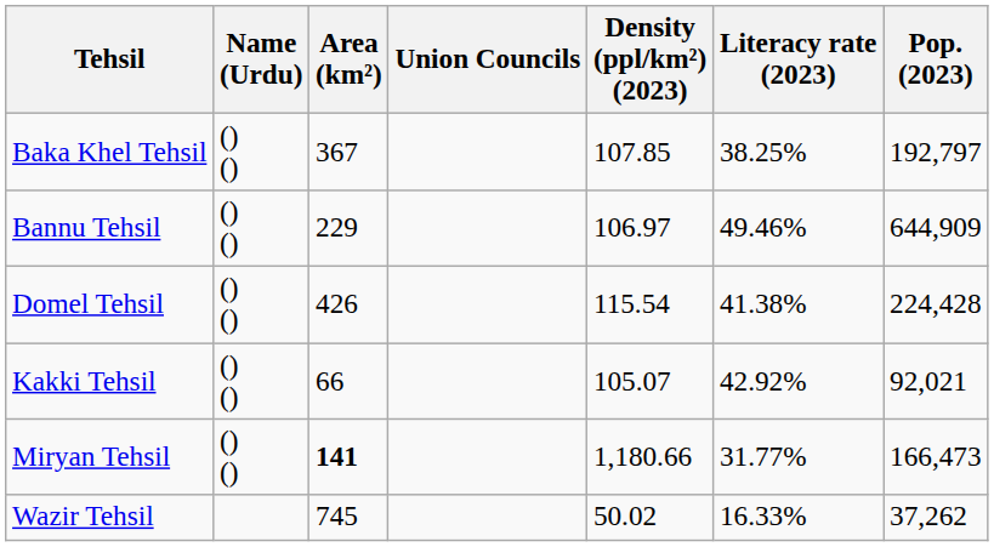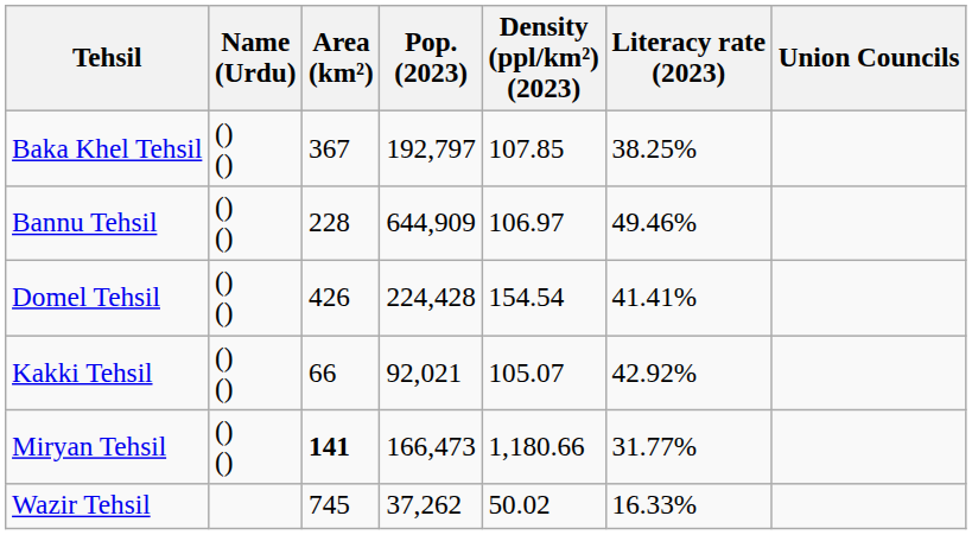 <table class="wikitable sortable static-row-numbers static-row-header-hash">
 <tr>
 <th>Tehsil</th>
 <th>Name<br>(Urdu)</th>
 <th>Area<br>(km²)</th>
-<th>Union Councils</th>
+<th>Pop.<br>(2023)</th>
 <th>Density<br>(ppl/km²)<br>(2023)</th>
 <th>Literacy rate<br>(2023)</th>
-<th>Pop.<br>(2023)</th>
+<th>Union Councils</th>
 </tr>
 <tr>
 <td><a href='#'>Baka Khel Tehsil</a></td>
 <td>()<br>()</td>
 <td>367</td>
-<td></td>
+<td>192,797</td>
 <td>107.85</td>
 <td>38.25%</td>
-<td>192,797</td>
+<td></td>
 </tr>
 <tr>
 <td><a href='#'>Bannu Tehsil</a></td>
 <td>()<br>()</td>
-<td>229</td>
-<td></td>
+<td>228</td>
+<td>644,909</td>
 <td>106.97</td>
 <td>49.46%</td>
-<td>644,909</td>
+<td></td>
 </tr>
 <tr>
 <td><a href='#'>Domel Tehsil</a></td>
 <td>()<br>()</td>
 <td>426</td>
+<td>224,428</td>
+<td>154.54</td>
+<td>41.41%</td>
 <td></td>
-<td>115.54</td>
-<td>41.38%</td>
-<td>224,428</td>
 </tr>
 <tr>
 <td><a href='#'>Kakki Tehsil</a></td>
 <td>()<br>()</td>
 <td>66</td>
-<td></td>
+<td>92,021</td>
 <td>105.07</td>
 <td>42.92%</td>
-<td>92,021</td>
+<td></td>
 </tr>
 <tr>
 <td><a href='#'>Miryan Tehsil</a></td>
 <td>()<br>()</td>
 <td><strong>141</strong></td>
-<td></td>
+<td>166,473</td>
 <td>1,180.66</td>
 <td>31.77%</td>
-<td>166,473</td>
+<td></td>
 </tr>
 <tr>
 <td><a href='#'>Wazir Tehsil</a></td>
 <td></td>
 <td>745</td>
-<td></td>
+<td>37,262</td>
 <td>50.02</td>
 <td>16.33%</td>
-<td>37,262</td>
+<td></td>
 </tr>
 </table>
